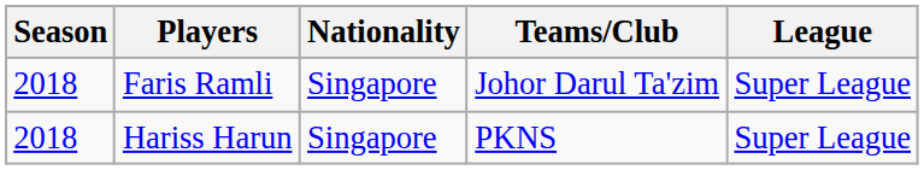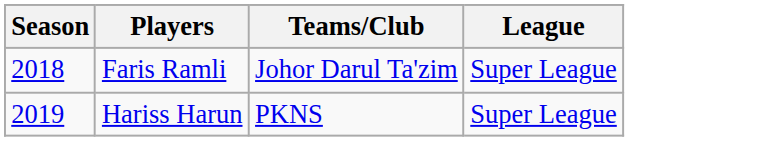 <table class="wikitable sortable" style="font-size: 85%;">
 <tr>
 <th>Season</th>
 <th>Players</th>
-<th>Nationality</th>
 <th>Teams/Club</th>
 <th>League</th>
 </tr>
 <tr>
 <td><a href='#'>2018</a></td>
 <td><a href='#'>Faris Ramli</a></td>
-<td> <a href='#'>Singapore</a></td>
 <td> <a href='#'>Johor Darul Ta'zim</a></td>
 <td><a href='#'>Super League</a></td>
 </tr>
 <tr>
-<td><a href='#'>2018</a></td>
+<td><a href='#'>2019</a></td>
 <td><a href='#'>Hariss Harun</a></td>
-<td> <a href='#'>Singapore</a></td>
 <td> <a href='#'>PKNS</a></td>
 <td><a href='#'>Super League</a></td>
 </tr>
 </table>
